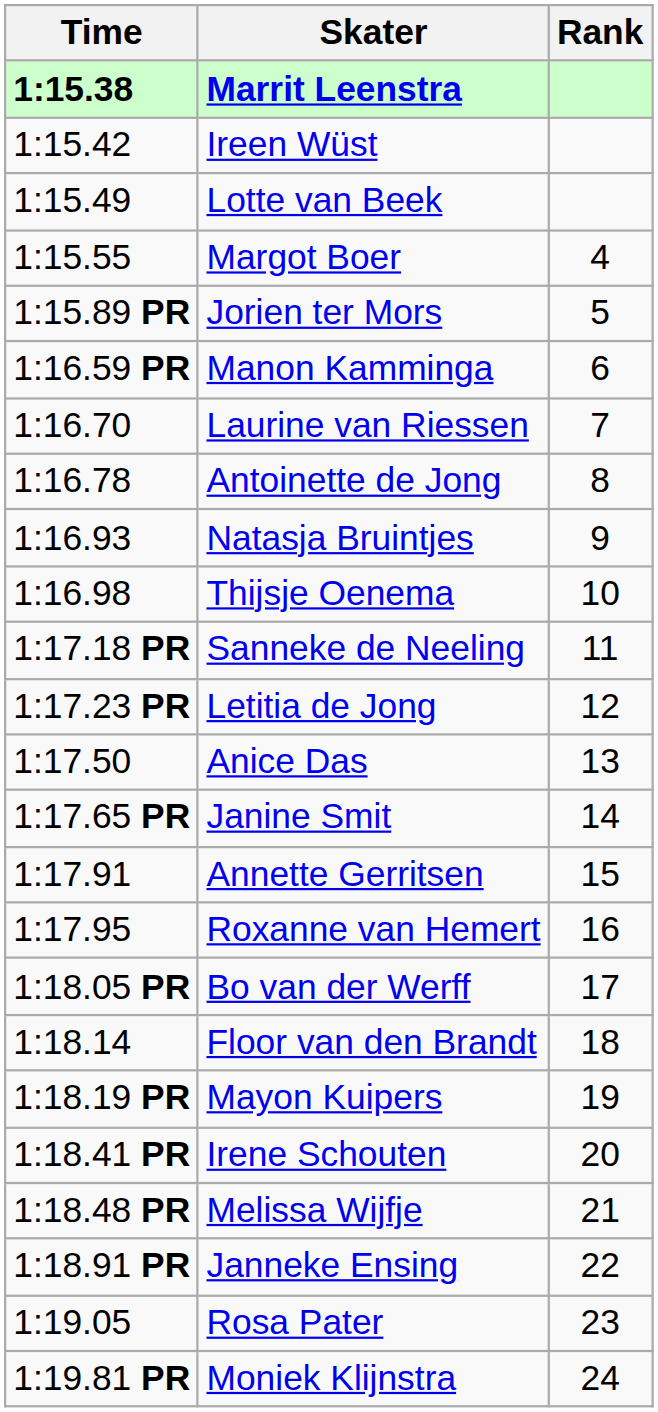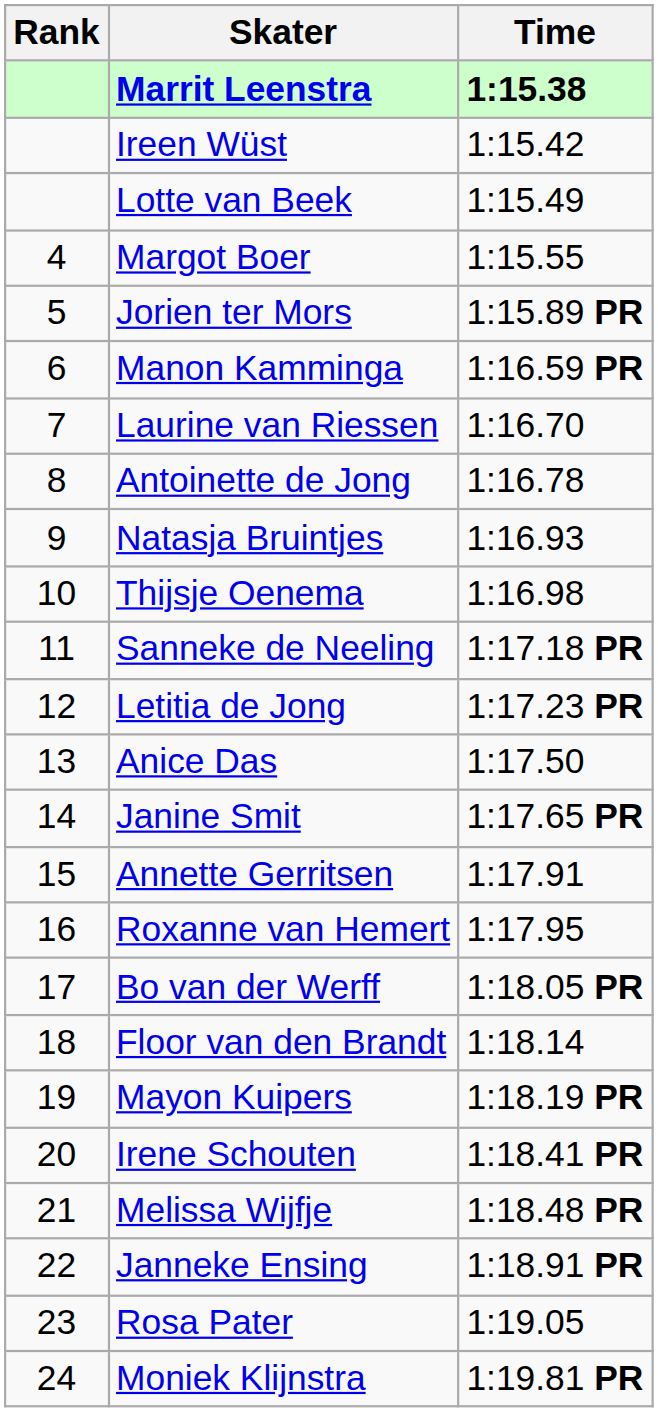 <table class="wikitable">
 <tr>
+<th>Rank</th>
+<th>Skater</th>
 <th>Time</th>
-<th>Skater</th>
-<th>Rank</th>
 </tr>
 <tr bgcolor=ccffcc>
+<td align="center"></td>
+<td><strong><a href='#'>Marrit Leenstra</a></strong></td>
 <td><strong>1:15.38</strong></td>
-<td><strong><a href='#'>Marrit Leenstra</a></strong></td>
-<td align="center"></td>
 </tr>
 <tr>
+<td align="center"></td>
+<td><a href='#'>Ireen Wüst</a></td>
 <td>1:15.42</td>
-<td><a href='#'>Ireen Wüst</a></td>
-<td align="center"></td>
 </tr>
 <tr>
+<td align="center"></td>
+<td><a href='#'>Lotte van Beek</a></td>
 <td>1:15.49</td>
-<td><a href='#'>Lotte van Beek</a></td>
-<td align="center"></td>
 </tr>
 <tr>
+<td align="center">4</td>
+<td><a href='#'>Margot Boer</a></td>
 <td>1:15.55</td>
-<td><a href='#'>Margot Boer</a></td>
-<td align="center">4</td>
 </tr>
 <tr>
+<td align="center">5</td>
+<td><a href='#'>Jorien ter Mors</a></td>
 <td>1:15.89 <strong>PR</strong></td>
-<td><a href='#'>Jorien ter Mors</a></td>
-<td align="center">5</td>
 </tr>
 <tr>
+<td align="center">6</td>
+<td><a href='#'>Manon Kamminga</a></td>
 <td>1:16.59 <strong>PR</strong></td>
-<td><a href='#'>Manon Kamminga</a></td>
-<td align="center">6</td>
 </tr>
 <tr>
+<td align="center">7</td>
+<td><a href='#'>Laurine van Riessen</a></td>
 <td>1:16.70</td>
-<td><a href='#'>Laurine van Riessen</a></td>
-<td align="center">7</td>
 </tr>
 <tr>
+<td align="center">8</td>
+<td><a href='#'>Antoinette de Jong</a></td>
 <td>1:16.78</td>
-<td><a href='#'>Antoinette de Jong</a></td>
-<td align="center">8</td>
 </tr>
 <tr>
+<td align="center">9</td>
+<td><a href='#'>Natasja Bruintjes</a></td>
 <td>1:16.93</td>
-<td><a href='#'>Natasja Bruintjes</a></td>
-<td align="center">9</td>
 </tr>
 <tr>
+<td align="center">10</td>
+<td><a href='#'>Thijsje Oenema</a></td>
 <td>1:16.98</td>
-<td><a href='#'>Thijsje Oenema</a></td>
-<td align="center">10</td>
 </tr>
 <tr>
+<td align="center">11</td>
+<td><a href='#'>Sanneke de Neeling</a></td>
 <td>1:17.18 <strong>PR</strong></td>
-<td><a href='#'>Sanneke de Neeling</a></td>
-<td align="center">11</td>
 </tr>
 <tr>
+<td align="center">12</td>
+<td><a href='#'>Letitia de Jong</a></td>
 <td>1:17.23 <strong>PR</strong></td>
-<td><a href='#'>Letitia de Jong</a></td>
-<td align="center">12</td>
 </tr>
 <tr>
+<td align="center">13</td>
+<td><a href='#'>Anice Das</a></td>
 <td>1:17.50</td>
-<td><a href='#'>Anice Das</a></td>
-<td align="center">13</td>
 </tr>
 <tr>
+<td align="center">14</td>
+<td><a href='#'>Janine Smit</a></td>
 <td>1:17.65 <strong>PR</strong></td>
-<td><a href='#'>Janine Smit</a></td>
-<td align="center">14</td>
 </tr>
 <tr>
+<td align="center">15</td>
+<td><a href='#'>Annette Gerritsen</a></td>
 <td>1:17.91</td>
-<td><a href='#'>Annette Gerritsen</a></td>
-<td align="center">15</td>
 </tr>
 <tr>
+<td align="center">16</td>
+<td><a href='#'>Roxanne van Hemert</a></td>
 <td>1:17.95</td>
-<td><a href='#'>Roxanne van Hemert</a></td>
-<td align="center">16</td>
 </tr>
 <tr>
+<td align="center">17</td>
+<td><a href='#'>Bo van der Werff</a></td>
 <td>1:18.05 <strong>PR</strong></td>
-<td><a href='#'>Bo van der Werff</a></td>
-<td align="center">17</td>
 </tr>
 <tr>
+<td align="center">18</td>
+<td><a href='#'>Floor van den Brandt</a></td>
 <td>1:18.14</td>
-<td><a href='#'>Floor van den Brandt</a></td>
-<td align="center">18</td>
 </tr>
 <tr>
+<td align="center">19</td>
+<td><a href='#'>Mayon Kuipers</a></td>
 <td>1:18.19 <strong>PR</strong></td>
-<td><a href='#'>Mayon Kuipers</a></td>
-<td align="center">19</td>
 </tr>
 <tr>
+<td align="center">20</td>
+<td><a href='#'>Irene Schouten</a></td>
 <td>1:18.41 <strong>PR</strong></td>
-<td><a href='#'>Irene Schouten</a></td>
-<td align="center">20</td>
 </tr>
 <tr>
+<td align="center">21</td>
+<td><a href='#'>Melissa Wijfje</a></td>
 <td>1:18.48 <strong>PR</strong></td>
-<td><a href='#'>Melissa Wijfje</a></td>
-<td align="center">21</td>
 </tr>
 <tr>
+<td align="center">22</td>
+<td><a href='#'>Janneke Ensing</a></td>
 <td>1:18.91 <strong>PR</strong></td>
-<td><a href='#'>Janneke Ensing</a></td>
-<td align="center">22</td>
 </tr>
 <tr>
+<td align="center">23</td>
+<td><a href='#'>Rosa Pater</a></td>
 <td>1:19.05</td>
-<td><a href='#'>Rosa Pater</a></td>
-<td align="center">23</td>
 </tr>
 <tr>
+<td align="center">24</td>
+<td><a href='#'>Moniek Klijnstra</a></td>
 <td>1:19.81 <strong>PR</strong></td>
-<td><a href='#'>Moniek Klijnstra</a></td>
-<td align="center">24</td>
 </tr>
 </table>
